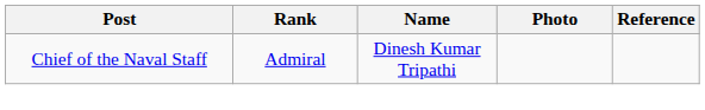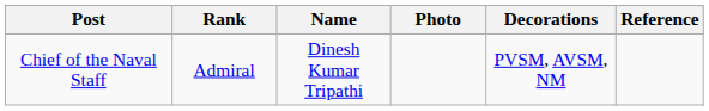 <table class="wikitable" style="text-align:center">
 <tr style="background:#cccccc">
 <th scope="col" style="width: 350px;">Post</th>
 <th scope="col" style="width: 150px;">Rank</th>
 <th scope="col" style="width: 180px;">Name</th>
 <th scope="col" style="width: 150px;">Photo</th>
+<th scope="col" style="width: 160px;">Decorations</th>
 <th scope="col" style="width: 5px;">Reference</th>
 </tr>
 <tr>
 <td><a href='#'>Chief of the Naval Staff</a></td>
 <td><a href='#'>Admiral</a></td>
 <td><a href='#'>Dinesh Kumar Tripathi</a></td>
 <td></td>
+<td><a href='#'>PVSM</a>, <a href='#'>AVSM</a>, <a href='#'>NM</a></td>
 <td></td>
 </tr>
 </table>
